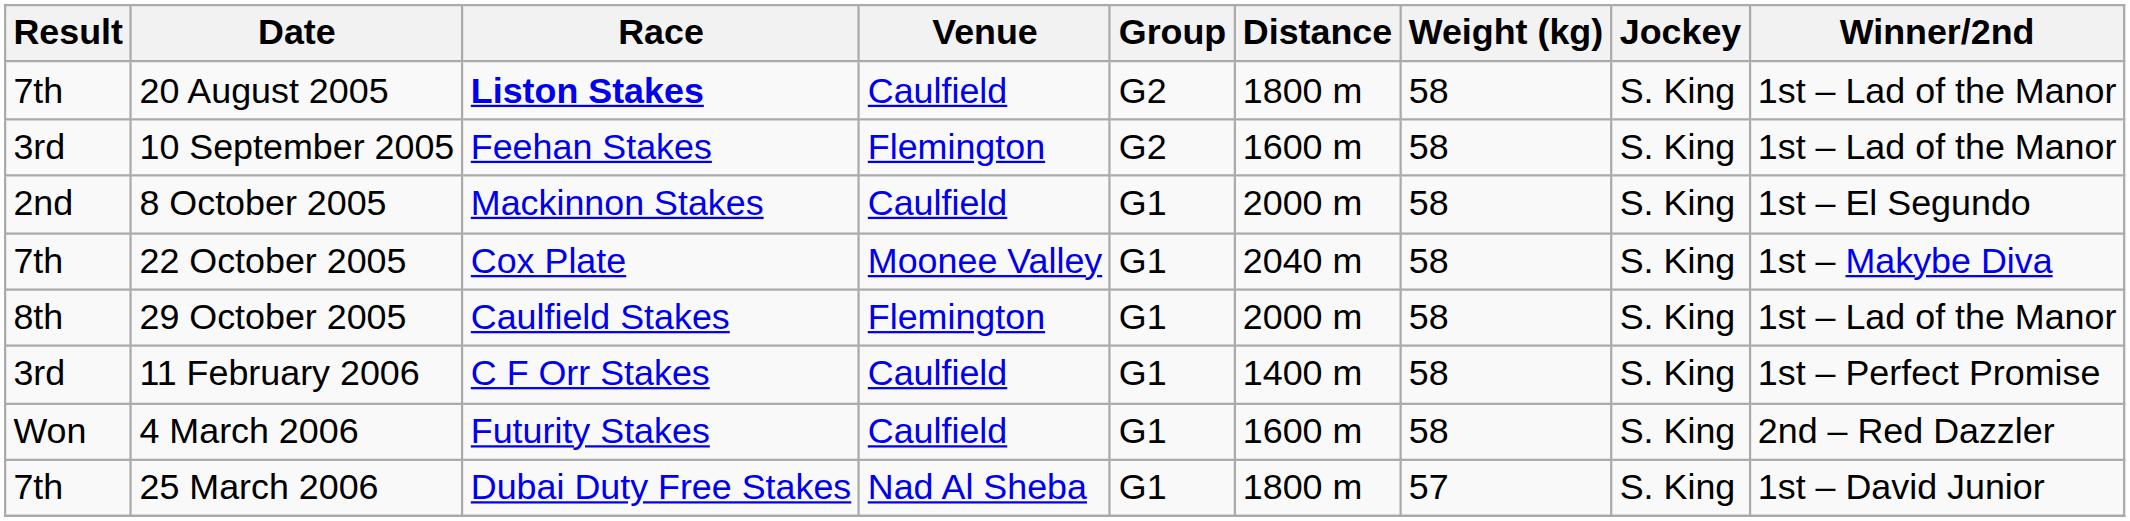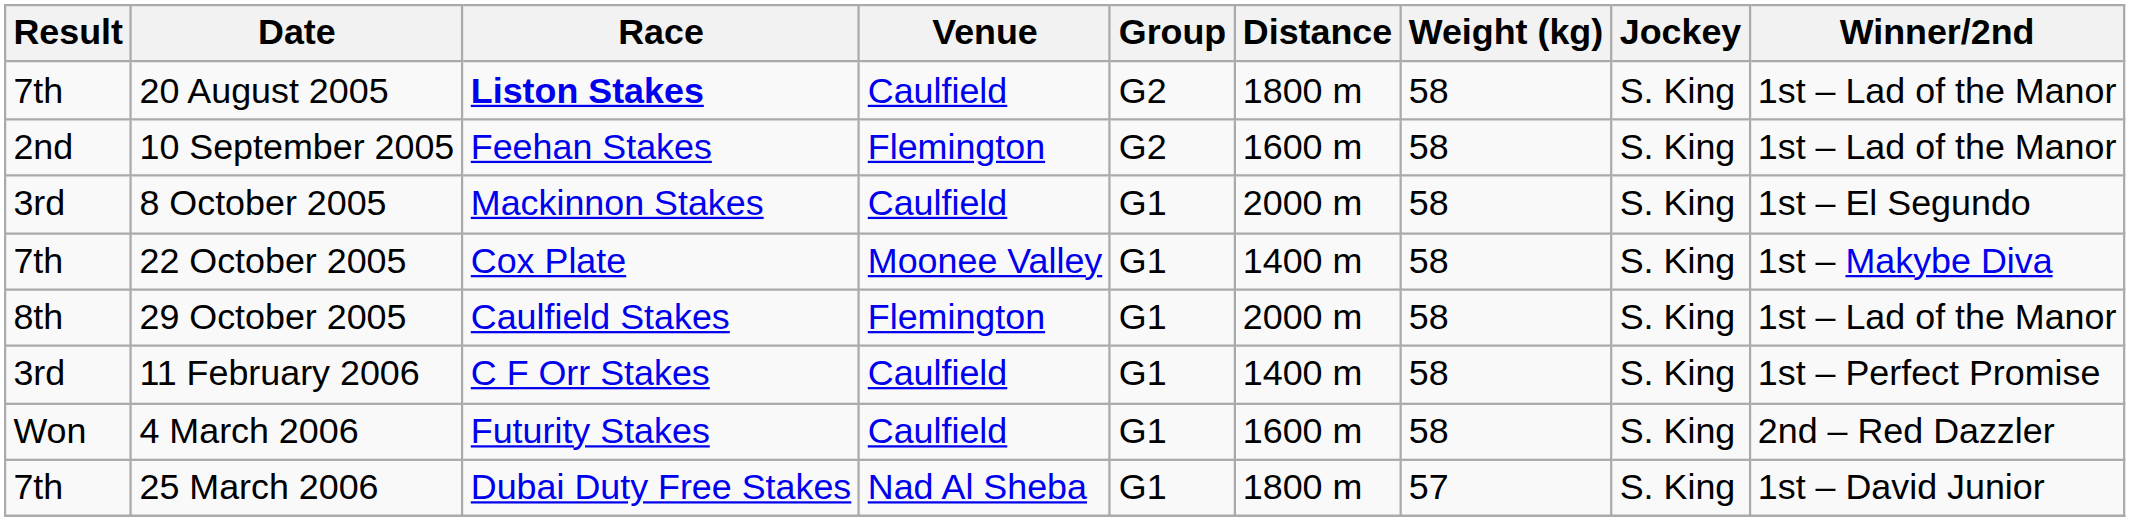 <table class="wikitable">
 <tr>
 <th>Result</th>
 <th>Date</th>
 <th>Race</th>
 <th>Venue</th>
 <th>Group</th>
 <th>Distance</th>
 <th>Weight (kg)</th>
 <th>Jockey</th>
 <th>Winner/2nd</th>
 </tr>
 <tr>
 <td>7th</td>
 <td>20 August 2005</td>
 <td><strong><a href='#'>Liston Stakes</a></strong></td>
 <td><a href='#'>Caulfield</a></td>
 <td>G2</td>
 <td>1800 m</td>
 <td>58</td>
 <td>S. King</td>
 <td>1st – Lad of the Manor</td>
 </tr>
 <tr>
-<td>3rd</td>
+<td>2nd</td>
 <td>10 September 2005</td>
 <td><a href='#'>Feehan Stakes</a></td>
 <td><a href='#'>Flemington</a></td>
 <td>G2</td>
 <td>1600 m</td>
 <td>58</td>
 <td>S. King</td>
 <td>1st – Lad of the Manor</td>
 </tr>
 <tr>
-<td>2nd</td>
+<td>3rd</td>
 <td>8 October 2005</td>
 <td><a href='#'>Mackinnon Stakes</a></td>
 <td><a href='#'>Caulfield</a></td>
 <td>G1</td>
 <td>2000 m</td>
 <td>58</td>
 <td>S. King</td>
 <td>1st – El Segundo</td>
 </tr>
 <tr>
 <td>7th</td>
 <td>22 October 2005</td>
 <td><a href='#'>Cox Plate</a></td>
 <td><a href='#'>Moonee Valley</a></td>
 <td>G1</td>
-<td>2040 m</td>
+<td>1400 m</td>
 <td>58</td>
 <td>S. King</td>
 <td>1st – <a href='#'>Makybe Diva</a></td>
 </tr>
 <tr>
 <td>8th</td>
 <td>29 October 2005</td>
 <td><a href='#'>Caulfield Stakes</a></td>
 <td><a href='#'>Flemington</a></td>
 <td>G1</td>
 <td>2000 m</td>
 <td>58</td>
 <td>S. King</td>
 <td>1st – Lad of the Manor</td>
 </tr>
 <tr>
 <td>3rd</td>
 <td>11 February 2006</td>
 <td><a href='#'>C F Orr Stakes</a></td>
 <td><a href='#'>Caulfield</a></td>
 <td>G1</td>
 <td>1400 m</td>
 <td>58</td>
 <td>S. King</td>
 <td>1st – Perfect Promise</td>
 </tr>
 <tr>
 <td>Won</td>
 <td>4 March 2006</td>
 <td><a href='#'>Futurity Stakes</a></td>
 <td><a href='#'>Caulfield</a></td>
 <td>G1</td>
 <td>1600 m</td>
 <td>58</td>
 <td>S. King</td>
 <td>2nd – Red Dazzler</td>
 </tr>
 <tr>
 <td>7th</td>
 <td>25 March 2006</td>
 <td><a href='#'>Dubai Duty Free Stakes</a></td>
 <td><a href='#'>Nad Al Sheba</a></td>
 <td>G1</td>
 <td>1800 m</td>
 <td>57</td>
 <td>S. King</td>
 <td>1st – David Junior</td>
 </tr>
 <tr>
 </tr>
 </table>
